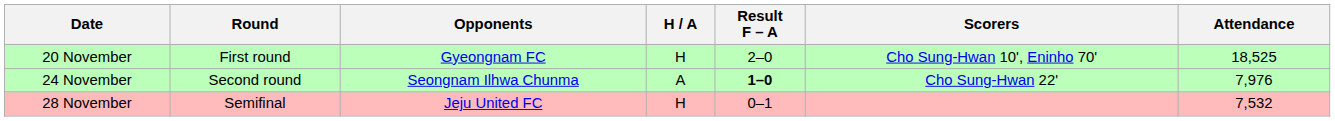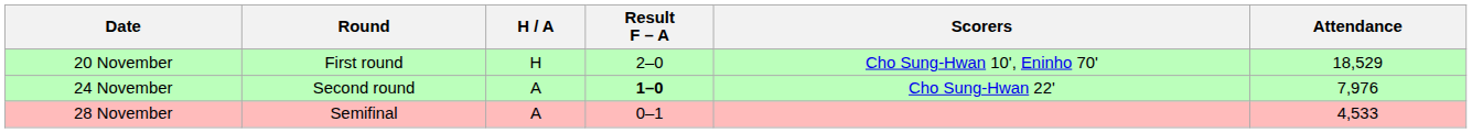 <table class="wikitable" style="text-align:center; width:90%;">
 <tr>
 <th>Date</th>
 <th>Round</th>
-<th>Opponents</th>
 <th>H / A</th>
 <th>Result<br>F – A</th>
 <th>Scorers</th>
 <th>Attendance</th>
 </tr>
 <tr style="background:#bbffbb;">
 <td>20 November</td>
 <td>First round</td>
-<td><a href='#'>Gyeongnam FC</a></td>
 <td>H</td>
 <td>2–0</td>
 <td><a href='#'>Cho Sung-Hwan</a> 10', <a href='#'>Eninho</a> 70'</td>
-<td>18,525</td>
+<td>18,529</td>
 </tr>
 <tr style="background:#bbffbb;">
 <td>24 November</td>
 <td>Second round</td>
-<td><a href='#'>Seongnam Ilhwa Chunma</a></td>
 <td>A</td>
 <td><strong>1–0</strong></td>
 <td><a href='#'>Cho Sung-Hwan</a> 22'</td>
 <td>7,976</td>
 </tr>
 <tr style="background:#ffbbbb;">
 <td>28 November</td>
 <td>Semifinal</td>
-<td><a href='#'>Jeju United FC</a></td>
-<td>H</td>
+<td>A</td>
 <td>0–1</td>
 <td></td>
-<td>7,532</td>
+<td>4,533</td>
 </tr>
 </table>
